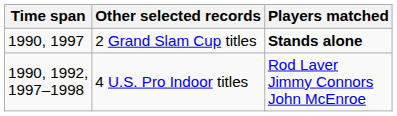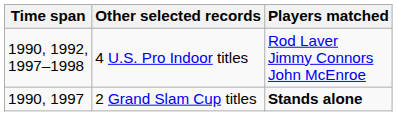 <table class="wikitable collapsible collapsed">
 <tr>
 <th>Time span</th>
 <th>Other selected records</th>
 <th>Players matched</th>
 </tr>
 <tr>
+<td>1990, 1992,<br>1997–1998</td>
+<td>4 <a href='#'>U.S. Pro Indoor</a> titles</td>
+<td><a href='#'>Rod Laver</a><br><a href='#'>Jimmy Connors</a><br><a href='#'>John McEnroe</a></td>
+</tr>
+<tr>
 <td>1990, 1997</td>
 <td>2 <a href='#'>Grand Slam Cup</a> titles</td>
 <td><strong>Stands alone</strong></td>
 </tr>
-<tr>
-<td>1990, 1992,<br>1997–1998</td>
-<td>4 <a href='#'>U.S. Pro Indoor</a> titles</td>
-<td><a href='#'>Rod Laver</a><br><a href='#'>Jimmy Connors</a><br><a href='#'>John McEnroe</a></td>
-</tr>
 </table>
